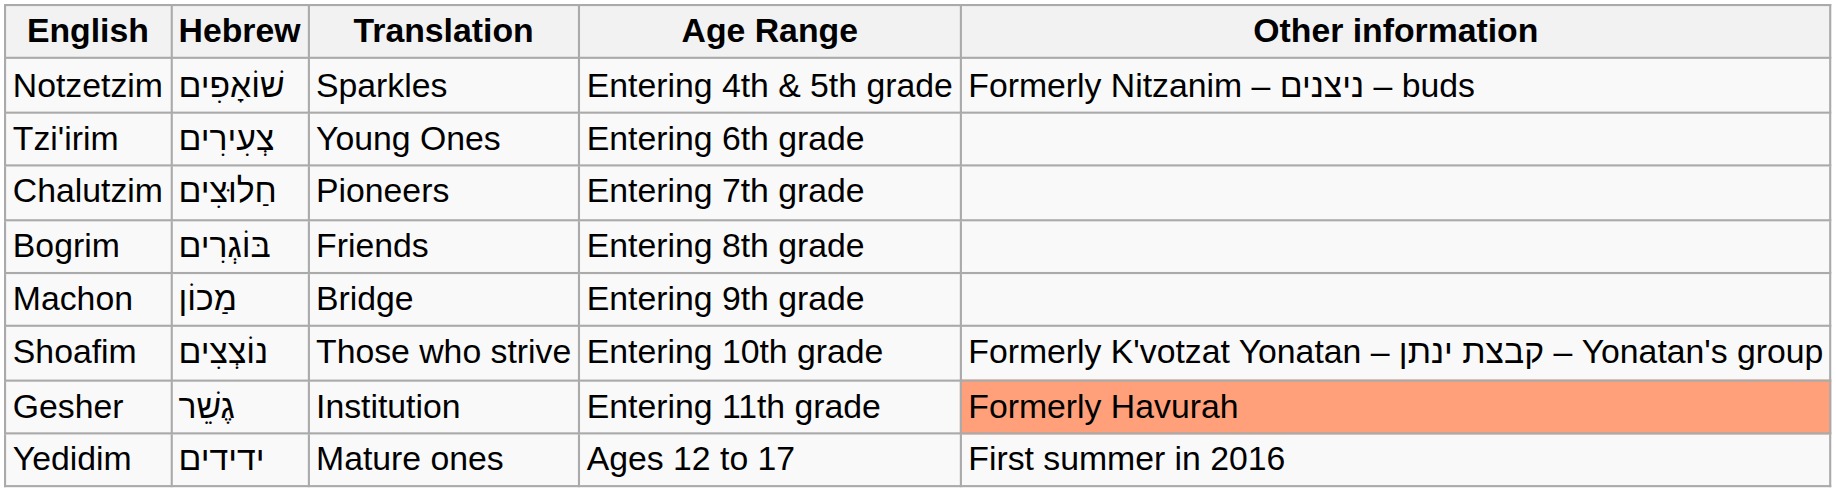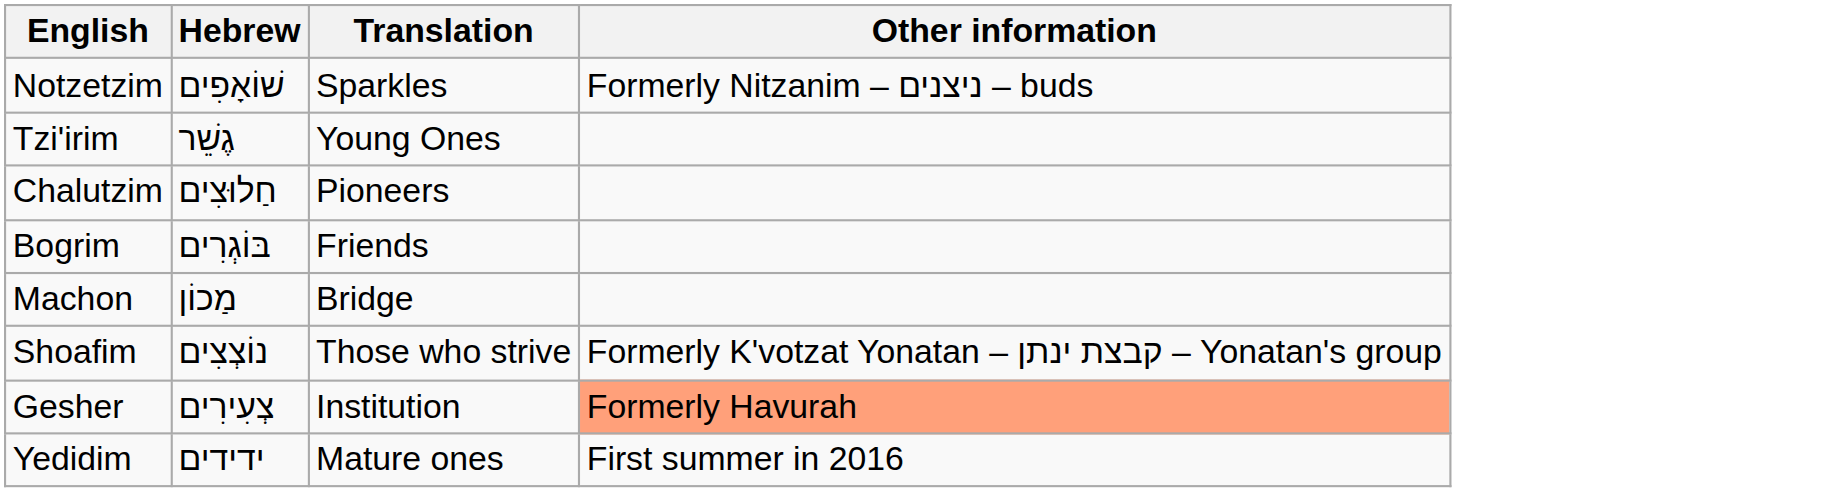 <table class="wikitable">
 <tr>
 <th>English</th>
 <th>Hebrew</th>
 <th>Translation</th>
-<th>Age Range</th>
 <th>Other information</th>
 </tr>
 <tr>
 <td>Notzetzim</td>
 <td>שׁוֹאָפִים</td>
 <td>Sparkles</td>
-<td>Entering 4th & 5th grade</td>
 <td>Formerly Nitzanim – ניצנים – buds</td>
 </tr>
 <tr>
 <td>Tzi'irim</td>
-<td>צְעִירִים</td>
+<td>גֶשֵׁר</td>
 <td>Young Ones</td>
-<td>Entering 6th grade</td>
 <td></td>
 </tr>
 <tr>
 <td>Chalutzim</td>
 <td>חַלוּצִים</td>
 <td>Pioneers</td>
-<td>Entering 7th grade</td>
 <td></td>
 </tr>
 <tr>
 <td>Bogrim</td>
 <td>בּוֹגְרִים</td>
 <td>Friends</td>
-<td>Entering 8th grade</td>
 <td></td>
 </tr>
 <tr>
 <td>Machon</td>
 <td>מַכוֹן</td>
 <td>Bridge</td>
-<td>Entering 9th grade</td>
 <td></td>
 </tr>
 <tr>
 <td>Shoafim</td>
 <td>נוֹצְצִים</td>
 <td>Those who strive</td>
-<td>Entering 10th grade</td>
 <td>Formerly K'votzat Yonatan – קבצת ינתן – Yonatan's group</td>
 </tr>
 <tr>
 <td>Gesher</td>
-<td>גֶשֵׁר</td>
+<td>צְעִירִים</td>
 <td>Institution</td>
-<td>Entering 11th grade</td>
 <td style="background: lightsalmon;">Formerly Havurah</td>
 </tr>
 <tr>
 <td>Yedidim</td>
 <td>ידידים</td>
 <td>Mature ones</td>
-<td>Ages 12 to 17</td>
 <td>First summer in 2016</td>
 </tr>
 </table>
